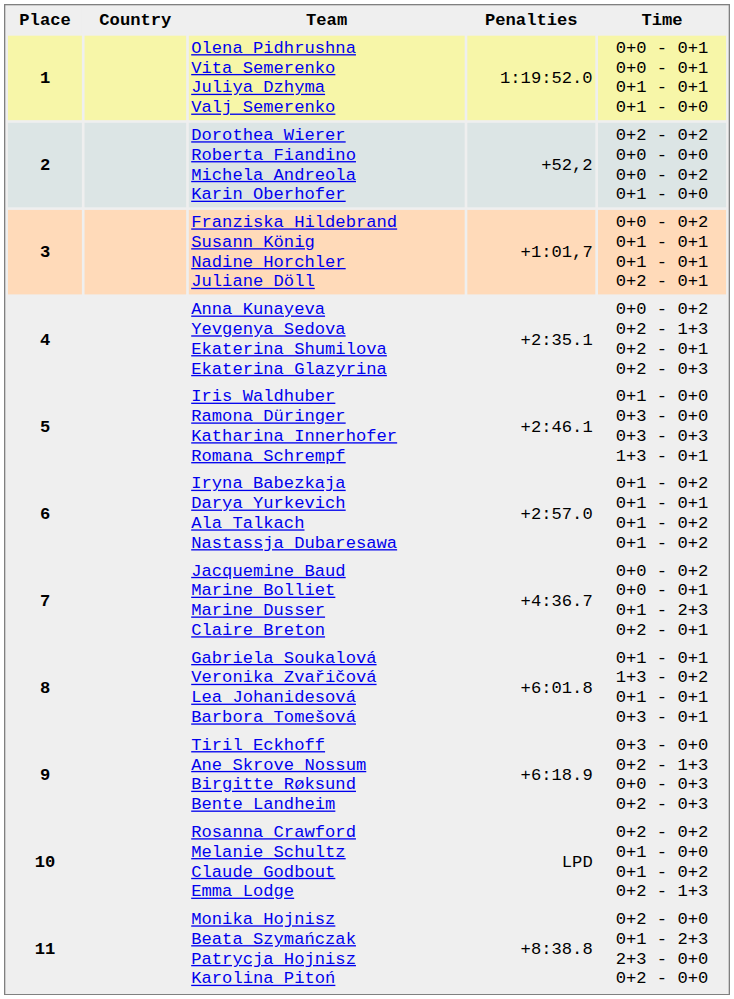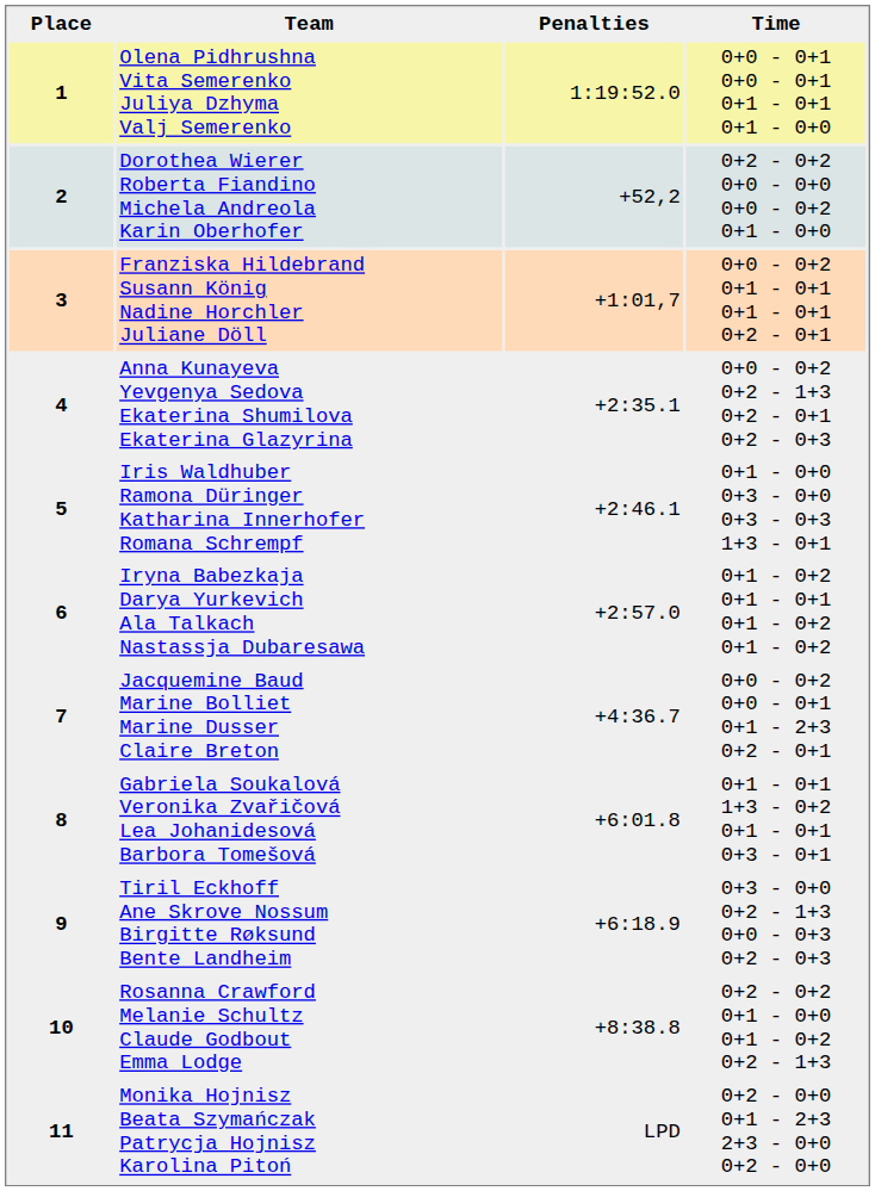 <table style="border-style:solid; border-width:1px; border-color:#808080; background-color:#EFEFEF;" cellspacing="2" cellpadding="2" width="550">
 <tr bgcolor="#EFEFEF">
 <th>Place</th>
-<th>Country</th>
 <th>Team</th>
 <th>Penalties</th>
 <th>Time</th>
 </tr>
 <tr bgcolor="#F7F6A8">
 <th>1</th>
-<td align="left"></td>
 <td align="left"><a href='#'>Olena Pidhrushna</a><br><a href='#'>Vita Semerenko</a> <br><a href='#'>Juliya Dzhyma</a> <br><a href='#'>Valj Semerenko</a></td>
 <td align="right">1:19:52.0</td>
 <td align="center">0+0 - 0+1<br> 0+0 - 0+1<br> 0+1 - 0+1<br> 0+1 - 0+0</td>
 </tr>
 <tr bgcolor="#DCE5E5">
 <th>2</th>
-<td align="left"></td>
 <td align="left"><a href='#'>Dorothea Wierer</a><br><a href='#'>Roberta Fiandino</a> <br><a href='#'>Michela Andreola</a> <br><a href='#'>Karin Oberhofer</a></td>
 <td align="right">+52,2</td>
 <td align="center">0+2 - 0+2<br> 0+0 - 0+0<br> 0+0 - 0+2<br> 0+1 - 0+0</td>
 </tr>
 <tr bgcolor="#FFDAB9">
 <th>3</th>
-<td align="left"></td>
 <td align="left"><a href='#'>Franziska Hildebrand</a><br><a href='#'>Susann König</a> <br><a href='#'>Nadine Horchler</a> <br><a href='#'>Juliane Döll</a></td>
 <td align="right">+1:01,7</td>
 <td align="center">0+0 - 0+2<br> 0+1 - 0+1<br> 0+1 - 0+1<br> 0+2 - 0+1</td>
 </tr>
 <tr>
 <th>4</th>
-<td align="left"></td>
 <td align="left"><a href='#'>Anna Kunayeva</a><br><a href='#'>Yevgenya Sedova</a> <br><a href='#'>Ekaterina Shumilova</a> <br><a href='#'>Ekaterina Glazyrina</a></td>
 <td align="right">+2:35.1</td>
 <td align="center">0+0 - 0+2<br> 0+2 - 1+3<br> 0+2 - 0+1<br> 0+2 - 0+3</td>
 </tr>
 <tr>
 <th>5</th>
-<td align="left"></td>
 <td align="left"><a href='#'>Iris Waldhuber</a><br><a href='#'>Ramona Düringer</a> <br><a href='#'>Katharina Innerhofer</a> <br><a href='#'>Romana Schrempf</a></td>
 <td align="right">+2:46.1</td>
 <td align="center">0+1 - 0+0<br> 0+3 - 0+0<br> 0+3 - 0+3<br> 1+3 - 0+1</td>
 </tr>
 <tr>
 <th>6</th>
-<td align="left"></td>
 <td align="left"><a href='#'>Iryna Babezkaja</a><br><a href='#'>Darya Yurkevich</a> <br><a href='#'>Ala Talkach</a> <br><a href='#'>Nastassja Dubaresawa</a></td>
 <td align="right">+2:57.0</td>
 <td align="center">0+1 - 0+2<br> 0+1 - 0+1<br> 0+1 - 0+2<br> 0+1 - 0+2</td>
 </tr>
 <tr>
 <th>7</th>
-<td align="left"></td>
 <td align="left"><a href='#'>Jacquemine Baud</a><br><a href='#'>Marine Bolliet</a> <br><a href='#'>Marine Dusser</a> <br><a href='#'>Claire Breton</a></td>
 <td align="right">+4:36.7</td>
 <td align="center">0+0 - 0+2<br> 0+0 - 0+1<br> 0+1 - 2+3<br> 0+2 - 0+1</td>
 </tr>
 <tr>
 <th>8</th>
-<td align="left"></td>
 <td align="left"><a href='#'>Gabriela Soukalová</a><br><a href='#'>Veronika Zvařičová</a> <br><a href='#'>Lea Johanidesová</a> <br><a href='#'>Barbora Tomešová</a></td>
 <td align="right">+6:01.8</td>
 <td align="center">0+1 - 0+1<br> 1+3 - 0+2<br> 0+1 - 0+1<br> 0+3 - 0+1</td>
 </tr>
 <tr>
 <th>9</th>
-<td align="left"></td>
 <td align="left"><a href='#'>Tiril Eckhoff</a><br><a href='#'>Ane Skrove Nossum</a> <br><a href='#'>Birgitte Røksund</a> <br><a href='#'>Bente Landheim</a></td>
 <td align="right">+6:18.9</td>
 <td align="center">0+3 - 0+0<br> 0+2 - 1+3<br> 0+0 - 0+3<br> 0+2 - 0+3</td>
 </tr>
 <tr>
 <th>10</th>
-<td align="left"></td>
 <td align="left"><a href='#'>Rosanna Crawford</a><br><a href='#'>Melanie Schultz</a> <br><a href='#'>Claude Godbout</a> <br><a href='#'>Emma Lodge</a></td>
-<td align="right">LPD</td>
+<td align="right">+8:38.8</td>
 <td align="center">0+2 - 0+2<br> 0+1 - 0+0<br> 0+1 - 0+2<br> 0+2 - 1+3</td>
 </tr>
 <tr>
 <th>11</th>
-<td align="left"></td>
 <td align="left"><a href='#'>Monika Hojnisz</a><br><a href='#'>Beata Szymańczak</a> <br><a href='#'>Patrycja Hojnisz</a> <br><a href='#'>Karolina Pitoń</a></td>
-<td align="right">+8:38.8</td>
+<td align="right">LPD</td>
 <td align="center">0+2 - 0+0<br> 0+1 - 2+3<br> 2+3 - 0+0<br> 0+2 - 0+0</td>
 </tr>
 </table>
